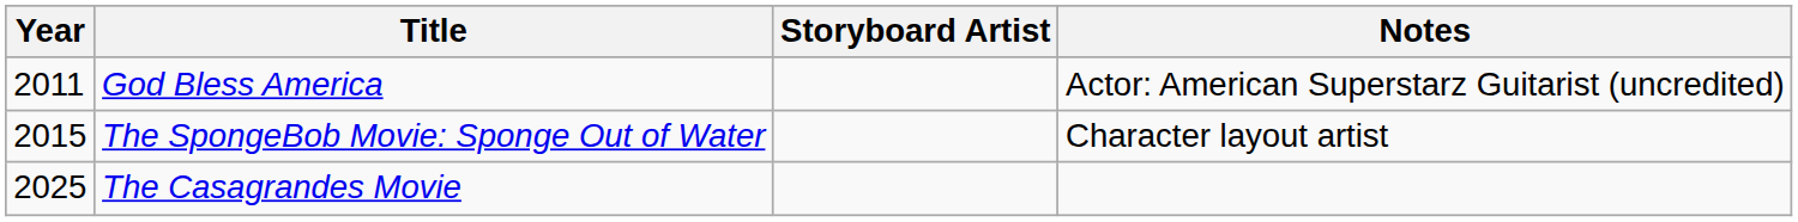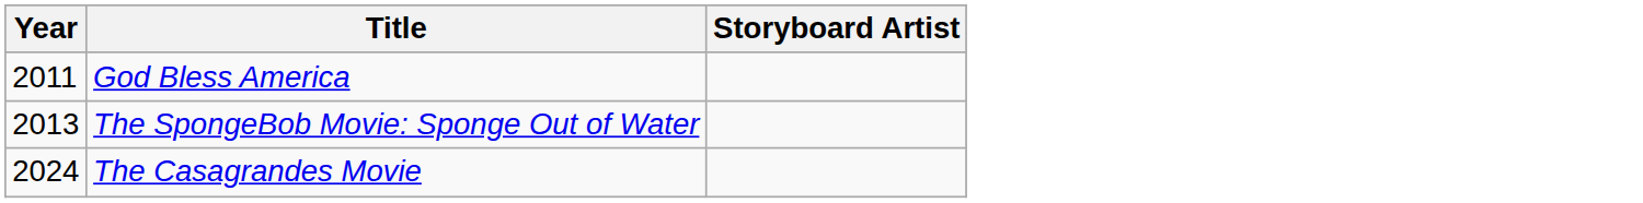 <table class="wikitable sortable">
 <tr>
 <th>Year</th>
 <th>Title</th>
 <th>Storyboard Artist</th>
-<th class="unsortable">Notes</th>
 </tr>
 <tr>
 <td>2011</td>
 <td><em><a href='#'>God Bless America</a></em></td>
 <td></td>
-<td>Actor: American Superstarz Guitarist (uncredited)</td>
 </tr>
 <tr>
-<td>2015</td>
+<td>2013</td>
 <td><em><a href='#'>The SpongeBob Movie: Sponge Out of Water</a></em></td>
 <td></td>
-<td>Character layout artist</td>
 </tr>
 <tr>
-<td>2025</td>
+<td>2024</td>
 <td><em><a href='#'>The Casagrandes Movie</a></em></td>
-<td></td>
 <td></td>
 </tr>
 </table>
